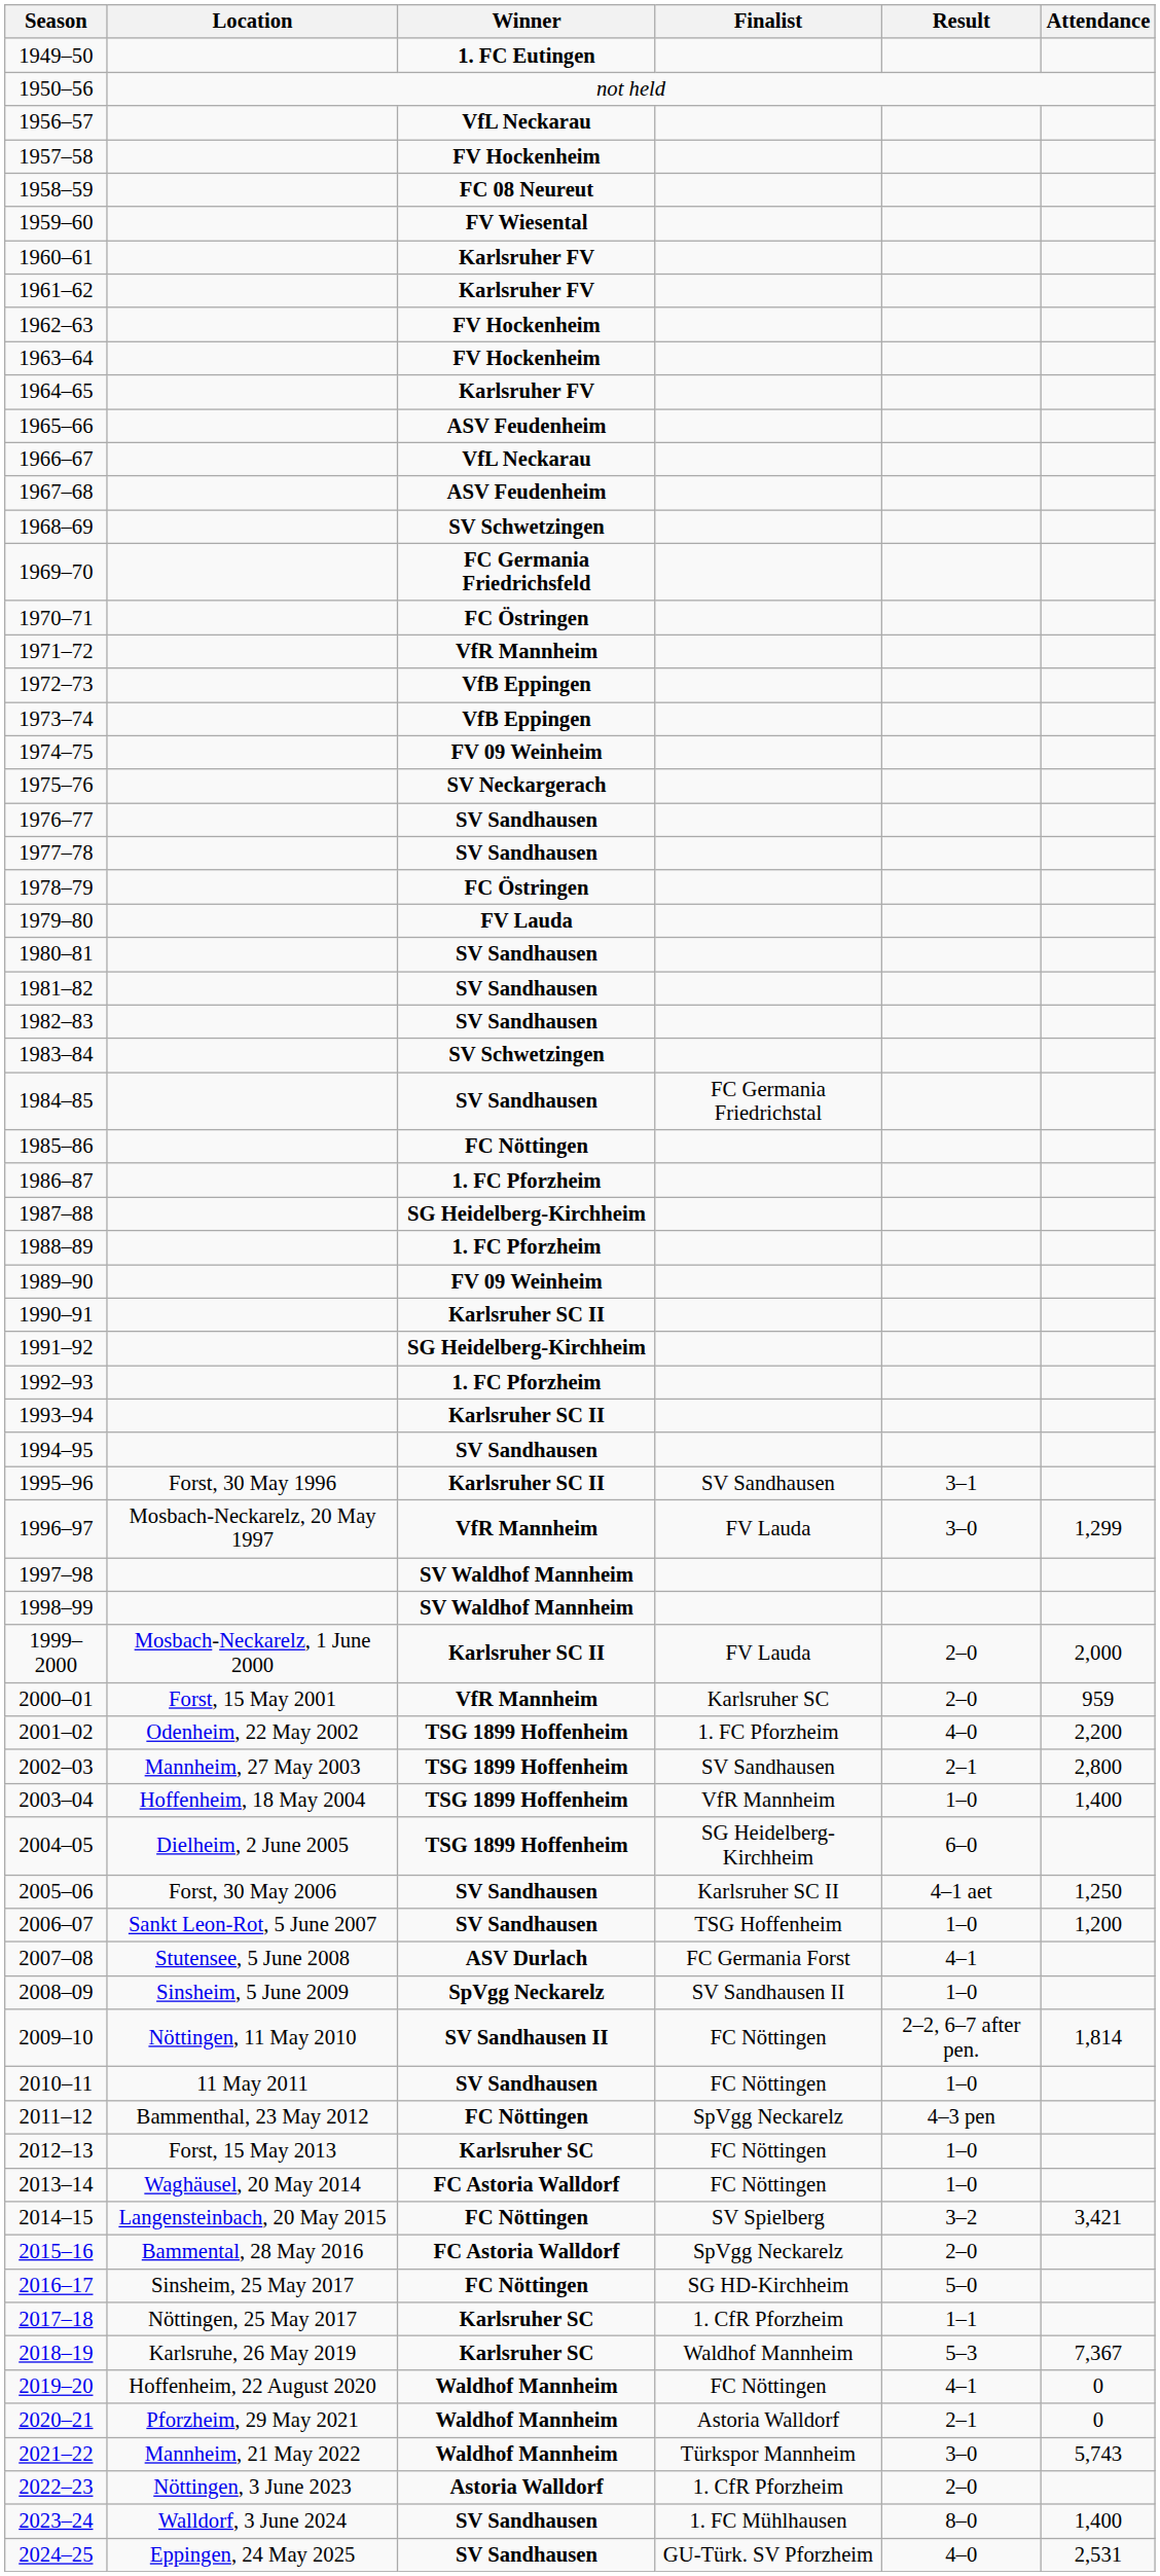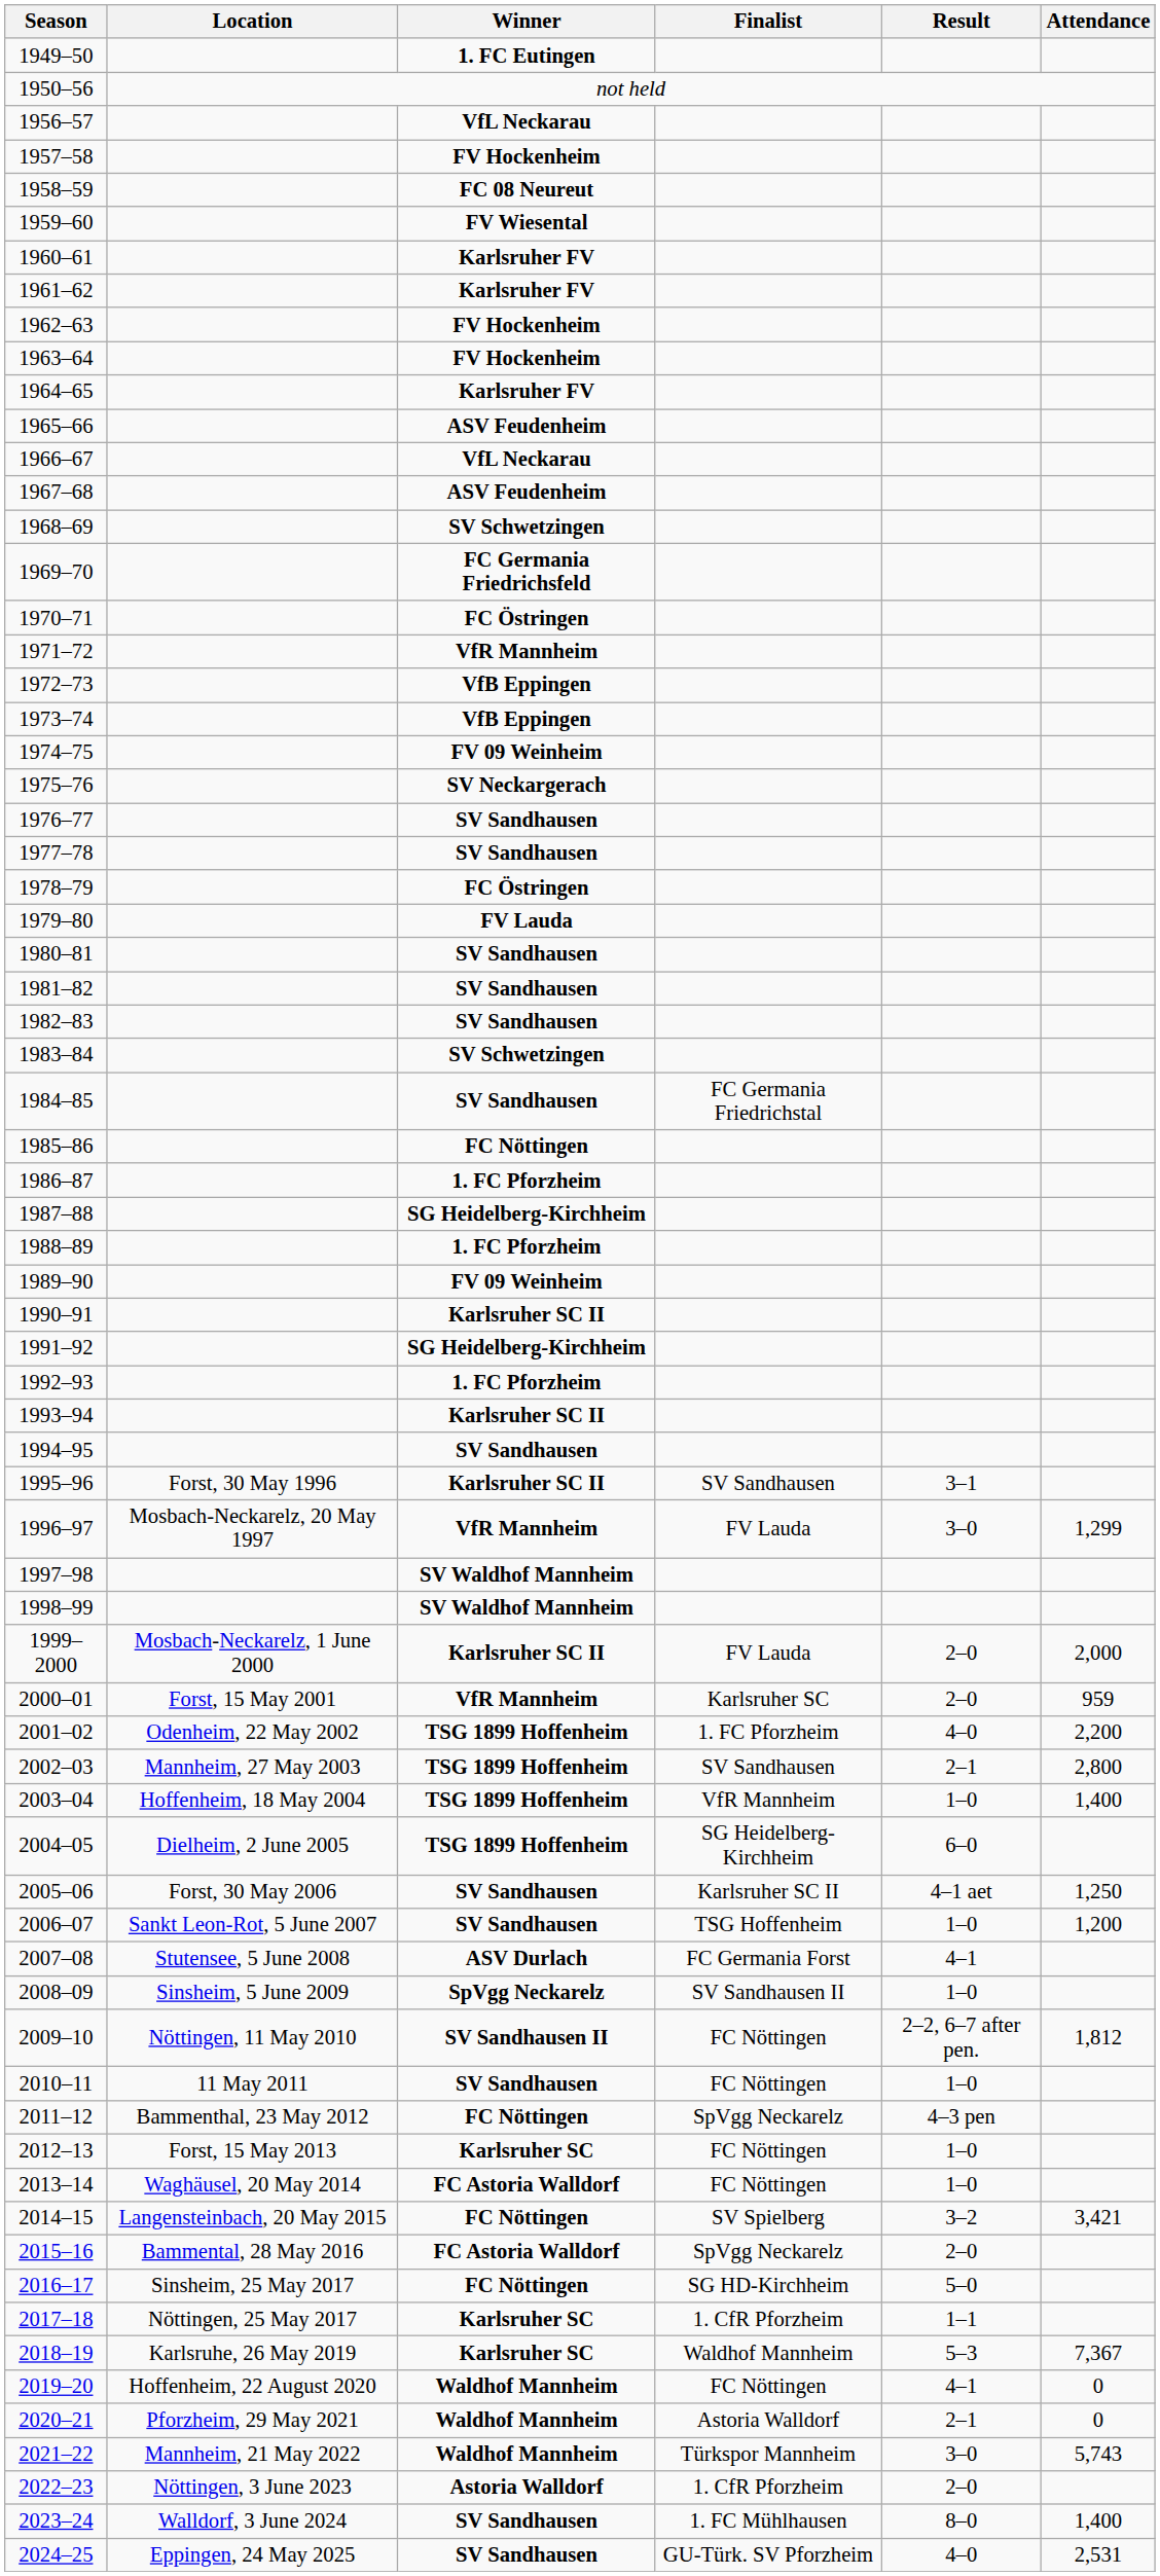 <table class="wikitable">
 <tr>
 <th>Season</th>
 <th>Location</th>
 <th>Winner</th>
 <th>Finalist</th>
 <th>Result</th>
 <th>Attendance</th>
 </tr>
 <tr align="center">
 <td>1949–50</td>
 <td></td>
 <td><strong>1. FC Eutingen</strong></td>
 <td></td>
 <td></td>
 <td></td>
 </tr>
 <tr align="center">
 <td>1950–56</td>
 <td colspan=5><em>not held</em></td>
 </tr>
 <tr align="center">
 <td>1956–57</td>
 <td></td>
 <td><strong>VfL Neckarau</strong></td>
 <td></td>
 <td></td>
 <td></td>
 </tr>
 <tr align="center">
 <td>1957–58</td>
 <td></td>
 <td><strong>FV Hockenheim</strong></td>
 <td></td>
 <td></td>
 <td></td>
 </tr>
 <tr align="center">
 <td>1958–59</td>
 <td></td>
 <td><strong>FC 08 Neureut</strong></td>
 <td></td>
 <td></td>
 <td></td>
 </tr>
 <tr align="center">
 <td>1959–60</td>
 <td></td>
 <td><strong>FV Wiesental</strong></td>
 <td></td>
 <td></td>
 <td></td>
 </tr>
 <tr align="center">
 <td>1960–61</td>
 <td></td>
 <td><strong>Karlsruher FV</strong></td>
 <td></td>
 <td></td>
 <td></td>
 </tr>
 <tr align="center">
 <td>1961–62</td>
 <td></td>
 <td><strong>Karlsruher FV</strong></td>
 <td></td>
 <td></td>
 <td></td>
 </tr>
 <tr align="center">
 <td>1962–63</td>
 <td></td>
 <td><strong>FV Hockenheim</strong></td>
 <td></td>
 <td></td>
 <td></td>
 </tr>
 <tr align="center">
 <td>1963–64</td>
 <td></td>
 <td><strong>FV Hockenheim</strong></td>
 <td></td>
 <td></td>
 <td></td>
 </tr>
 <tr align="center">
 <td>1964–65</td>
 <td></td>
 <td><strong>Karlsruher FV</strong></td>
 <td></td>
 <td></td>
 <td></td>
 </tr>
 <tr align="center">
 <td>1965–66</td>
 <td></td>
 <td><strong>ASV Feudenheim</strong></td>
 <td></td>
 <td></td>
 <td></td>
 </tr>
 <tr align="center">
 <td>1966–67</td>
 <td></td>
 <td><strong>VfL Neckarau</strong></td>
 <td></td>
 <td></td>
 <td></td>
 </tr>
 <tr align="center">
 <td>1967–68</td>
 <td></td>
 <td><strong>ASV Feudenheim</strong></td>
 <td></td>
 <td></td>
 <td></td>
 </tr>
 <tr align="center">
 <td>1968–69</td>
 <td></td>
 <td><strong>SV Schwetzingen</strong></td>
 <td></td>
 <td></td>
 <td></td>
 </tr>
 <tr align="center">
 <td>1969–70</td>
 <td></td>
 <td><strong>FC Germania Friedrichsfeld</strong></td>
 <td></td>
 <td></td>
 <td></td>
 </tr>
 <tr align="center">
 <td>1970–71</td>
 <td></td>
 <td><strong>FC Östringen</strong></td>
 <td></td>
 <td></td>
 <td></td>
 </tr>
 <tr align="center">
 <td>1971–72</td>
 <td></td>
 <td><strong>VfR Mannheim</strong></td>
 <td></td>
 <td></td>
 <td></td>
 </tr>
 <tr align="center">
 <td>1972–73</td>
 <td></td>
 <td><strong>VfB Eppingen</strong></td>
 <td></td>
 <td></td>
 <td></td>
 </tr>
 <tr align="center">
 <td>1973–74</td>
 <td></td>
 <td><strong>VfB Eppingen</strong></td>
 <td></td>
 <td></td>
 <td></td>
 </tr>
 <tr align="center">
 <td>1974–75</td>
 <td></td>
 <td><strong>FV 09 Weinheim</strong></td>
 <td></td>
 <td></td>
 <td></td>
 </tr>
 <tr align="center">
 <td>1975–76</td>
 <td></td>
 <td><strong>SV Neckargerach</strong></td>
 <td></td>
 <td></td>
 <td></td>
 </tr>
 <tr align="center">
 <td>1976–77</td>
 <td></td>
 <td><strong>SV Sandhausen</strong></td>
 <td></td>
 <td></td>
 <td></td>
 </tr>
 <tr align="center">
 <td>1977–78</td>
 <td></td>
 <td><strong>SV Sandhausen</strong></td>
 <td></td>
 <td></td>
 <td></td>
 </tr>
 <tr align="center">
 <td>1978–79</td>
 <td></td>
 <td><strong>FC Östringen</strong></td>
 <td></td>
 <td></td>
 <td></td>
 </tr>
 <tr align="center">
 <td>1979–80</td>
 <td></td>
 <td><strong>FV Lauda</strong></td>
 <td></td>
 <td></td>
 <td></td>
 </tr>
 <tr align="center">
 <td>1980–81</td>
 <td></td>
 <td><strong>SV Sandhausen</strong></td>
 <td></td>
 <td></td>
 <td></td>
 </tr>
 <tr align="center">
 <td>1981–82</td>
 <td></td>
 <td><strong>SV Sandhausen</strong></td>
 <td></td>
 <td></td>
 <td></td>
 </tr>
 <tr align="center">
 <td>1982–83</td>
 <td></td>
 <td><strong>SV Sandhausen</strong></td>
 <td></td>
 <td></td>
 <td></td>
 </tr>
 <tr align="center">
 <td>1983–84</td>
 <td></td>
 <td><strong>SV Schwetzingen</strong></td>
 <td></td>
 <td></td>
 <td></td>
 </tr>
 <tr align="center">
 <td>1984–85</td>
 <td></td>
 <td><strong>SV Sandhausen</strong></td>
 <td>FC Germania Friedrichstal</td>
 <td></td>
 <td></td>
 </tr>
 <tr align="center">
 <td>1985–86</td>
 <td></td>
 <td><strong>FC Nöttingen</strong></td>
 <td></td>
 <td></td>
 <td></td>
 </tr>
 <tr align="center">
 <td>1986–87</td>
 <td></td>
 <td><strong>1. FC Pforzheim</strong></td>
 <td></td>
 <td></td>
 <td></td>
 </tr>
 <tr align="center">
 <td>1987–88</td>
 <td></td>
 <td><strong>SG Heidelberg-Kirchheim </strong></td>
 <td></td>
 <td></td>
 <td></td>
 </tr>
 <tr align="center">
 <td>1988–89</td>
 <td></td>
 <td><strong>1. FC Pforzheim</strong></td>
 <td></td>
 <td></td>
 <td></td>
 </tr>
 <tr align="center">
 <td>1989–90</td>
 <td></td>
 <td><strong>FV 09 Weinheim</strong></td>
 <td></td>
 <td></td>
 <td></td>
 </tr>
 <tr align="center">
 <td>1990–91</td>
 <td></td>
 <td><strong>Karlsruher SC II</strong></td>
 <td></td>
 <td></td>
 <td></td>
 </tr>
 <tr align="center">
 <td>1991–92</td>
 <td></td>
 <td><strong>SG Heidelberg-Kirchheim </strong></td>
 <td></td>
 <td></td>
 <td></td>
 </tr>
 <tr align="center">
 <td>1992–93</td>
 <td></td>
 <td><strong>1. FC Pforzheim</strong></td>
 <td></td>
 <td></td>
 <td></td>
 </tr>
 <tr align="center">
 <td>1993–94</td>
 <td></td>
 <td><strong>Karlsruher SC II</strong></td>
 <td></td>
 <td></td>
 <td></td>
 </tr>
 <tr align="center">
 <td>1994–95</td>
 <td></td>
 <td><strong>SV Sandhausen</strong></td>
 <td></td>
 <td></td>
 <td></td>
 </tr>
 <tr align="center">
 <td>1995–96</td>
 <td>Forst, 30 May 1996</td>
 <td><strong>Karlsruher SC II</strong></td>
 <td>SV Sandhausen</td>
 <td>3–1</td>
 <td></td>
 </tr>
 <tr align="center">
 <td>1996–97</td>
 <td>Mosbach-Neckarelz, 20 May 1997</td>
 <td><strong>VfR Mannheim</strong></td>
 <td>FV Lauda</td>
 <td>3–0</td>
 <td>1,299</td>
 </tr>
 <tr align="center">
 <td>1997–98</td>
 <td></td>
 <td><strong>SV Waldhof Mannheim</strong></td>
 <td></td>
 <td></td>
 <td></td>
 </tr>
 <tr align="center">
 <td>1998–99</td>
 <td></td>
 <td><strong>SV Waldhof Mannheim</strong></td>
 <td></td>
 <td></td>
 <td></td>
 </tr>
 <tr align="center">
 <td>1999–2000</td>
 <td><a href='#'>Mosbach</a>-<a href='#'>Neckarelz</a>, 1 June 2000</td>
 <td><strong>Karlsruher SC II</strong></td>
 <td>FV Lauda</td>
 <td>2–0</td>
 <td>2,000</td>
 </tr>
 <tr align="center">
 <td>2000–01</td>
 <td><a href='#'>Forst</a>, 15 May 2001</td>
 <td><strong>VfR Mannheim</strong></td>
 <td>Karlsruher SC</td>
 <td>2–0</td>
 <td>959</td>
 </tr>
 <tr align="center">
 <td>2001–02</td>
 <td><a href='#'>Odenheim</a>, 22 May 2002</td>
 <td><strong>TSG 1899 Hoffenheim</strong></td>
 <td>1. FC Pforzheim</td>
 <td>4–0</td>
 <td>2,200</td>
 </tr>
 <tr align="center">
 <td>2002–03</td>
 <td><a href='#'>Mannheim</a>, 27 May 2003</td>
 <td><strong>TSG 1899 Hoffenheim</strong></td>
 <td>SV Sandhausen</td>
 <td>2–1</td>
 <td>2,800</td>
 </tr>
 <tr align="center">
 <td>2003–04</td>
 <td><a href='#'>Hoffenheim</a>, 18 May 2004</td>
 <td><strong>TSG 1899 Hoffenheim</strong></td>
 <td>VfR Mannheim</td>
 <td>1–0</td>
 <td>1,400</td>
 </tr>
 <tr align="center">
 <td>2004–05</td>
 <td><a href='#'>Dielheim</a>, 2 June 2005</td>
 <td><strong>TSG 1899 Hoffenheim</strong></td>
 <td>SG Heidelberg-Kirchheim</td>
 <td>6–0</td>
 <td></td>
 </tr>
 <tr align="center">
 <td>2005–06</td>
 <td>Forst, 30 May 2006</td>
 <td><strong>SV Sandhausen</strong></td>
 <td>Karlsruher SC II</td>
 <td>4–1 aet</td>
 <td>1,250</td>
 </tr>
 <tr align="center">
 <td>2006–07</td>
 <td><a href='#'>Sankt Leon-Rot</a>, 5 June 2007</td>
 <td><strong>SV Sandhausen</strong></td>
 <td>TSG Hoffenheim</td>
 <td>1–0</td>
 <td>1,200</td>
 </tr>
 <tr align="center">
 <td>2007–08</td>
 <td><a href='#'>Stutensee</a>, 5 June 2008</td>
 <td><strong>ASV Durlach</strong></td>
 <td>FC Germania Forst</td>
 <td>4–1</td>
 <td></td>
 </tr>
 <tr align="center">
 <td>2008–09</td>
 <td><a href='#'>Sinsheim</a>, 5 June 2009</td>
 <td><strong>SpVgg Neckarelz</strong></td>
 <td>SV Sandhausen II</td>
 <td>1–0</td>
 <td></td>
 </tr>
 <tr align="center">
 <td>2009–10</td>
 <td><a href='#'>Nöttingen</a>, 11 May 2010</td>
 <td><strong>SV Sandhausen II</strong></td>
 <td>FC Nöttingen</td>
 <td>2–2, 6–7 after pen.</td>
-<td>1,814</td>
+<td>1,812</td>
 </tr>
 <tr align="center">
 <td>2010–11</td>
 <td>11 May 2011</td>
 <td><strong>SV Sandhausen</strong></td>
 <td>FC Nöttingen</td>
 <td>1–0</td>
 <td></td>
 </tr>
 <tr align="center">
 <td>2011–12</td>
 <td>Bammenthal, 23 May 2012</td>
 <td><strong>FC Nöttingen</strong></td>
 <td>SpVgg Neckarelz</td>
 <td>4–3 pen</td>
 <td></td>
 </tr>
 <tr align="center">
 <td>2012–13</td>
 <td>Forst, 15 May 2013</td>
 <td><strong>Karlsruher SC</strong></td>
 <td>FC Nöttingen</td>
 <td>1–0</td>
 <td></td>
 </tr>
 <tr align="center">
 <td>2013–14</td>
 <td><a href='#'>Waghäusel</a>, 20 May 2014</td>
 <td><strong>FC Astoria Walldorf</strong></td>
 <td>FC Nöttingen</td>
 <td>1–0</td>
 <td></td>
 </tr>
 <tr align="center">
 <td>2014–15</td>
 <td><a href='#'>Langensteinbach</a>, 20 May 2015</td>
 <td><strong>FC Nöttingen</strong></td>
 <td>SV Spielberg</td>
 <td>3–2</td>
 <td>3,421</td>
 </tr>
 <tr align="center">
 <td><a href='#'>2015–16</a></td>
 <td><a href='#'>Bammental</a>, 28 May 2016</td>
 <td><strong>FC Astoria Walldorf</strong></td>
 <td>SpVgg Neckarelz</td>
 <td>2–0</td>
 <td></td>
 </tr>
 <tr align="center">
 <td><a href='#'>2016–17</a></td>
 <td>Sinsheim, 25 May 2017</td>
 <td><strong>FC Nöttingen</strong></td>
 <td>SG HD-Kirchheim</td>
 <td>5–0</td>
 <td></td>
 </tr>
 <tr align="center">
 <td><a href='#'>2017–18</a></td>
 <td>Nöttingen, 25 May 2017</td>
 <td><strong>Karlsruher SC</strong></td>
 <td>1. CfR Pforzheim</td>
 <td>1–1 <br></td>
 <td></td>
 </tr>
 <tr align="center">
 <td><a href='#'>2018–19</a></td>
 <td>Karlsruhe, 26 May 2019</td>
 <td><strong>Karlsruher SC</strong></td>
 <td>Waldhof Mannheim</td>
 <td>5–3</td>
 <td>7,367</td>
 </tr>
 <tr align="center">
 <td><a href='#'>2019–20</a></td>
 <td>Hoffenheim, 22 August 2020</td>
 <td><strong>Waldhof Mannheim</strong></td>
 <td>FC Nöttingen</td>
 <td>4–1</td>
 <td>0</td>
 </tr>
 <tr align="center">
 <td><a href='#'>2020–21</a></td>
 <td><a href='#'>Pforzheim</a>, 29 May 2021</td>
 <td><strong>Waldhof Mannheim</strong></td>
 <td>Astoria Walldorf</td>
 <td>2–1</td>
 <td>0</td>
 </tr>
 <tr align="center">
 <td><a href='#'>2021–22</a></td>
 <td><a href='#'>Mannheim</a>, 21 May 2022</td>
 <td><strong>Waldhof Mannheim</strong></td>
 <td>Türkspor Mannheim</td>
 <td>3–0</td>
 <td>5,743</td>
 </tr>
 <tr align="center">
 <td><a href='#'>2022–23</a></td>
 <td><a href='#'>Nöttingen</a>, 3 June 2023</td>
 <td><strong>Astoria Walldorf</strong></td>
 <td>1. CfR Pforzheim</td>
 <td>2–0</td>
 <td></td>
 </tr>
 <tr align="center">
 <td><a href='#'>2023–24</a></td>
 <td><a href='#'>Walldorf</a>, 3 June 2024</td>
 <td><strong>SV Sandhausen</strong></td>
 <td>1. FC Mühlhausen</td>
 <td>8–0</td>
 <td>1,400</td>
 </tr>
 <tr align="center">
 <td><a href='#'>2024–25</a></td>
 <td><a href='#'>Eppingen</a>, 24 May 2025</td>
 <td><strong>SV Sandhausen</strong></td>
 <td>GU-Türk. SV Pforzheim</td>
 <td>4–0</td>
 <td>2,531</td>
 </tr>
 </table>
